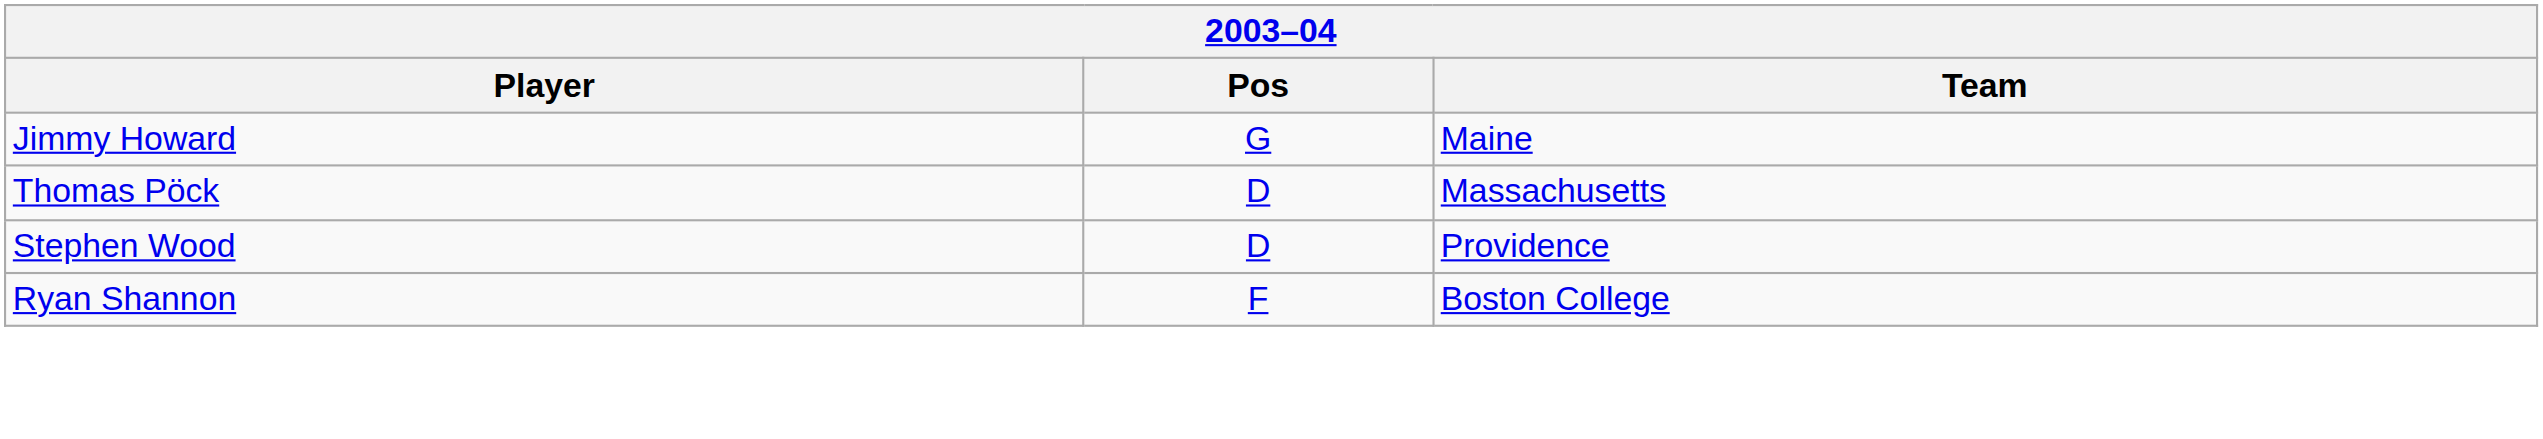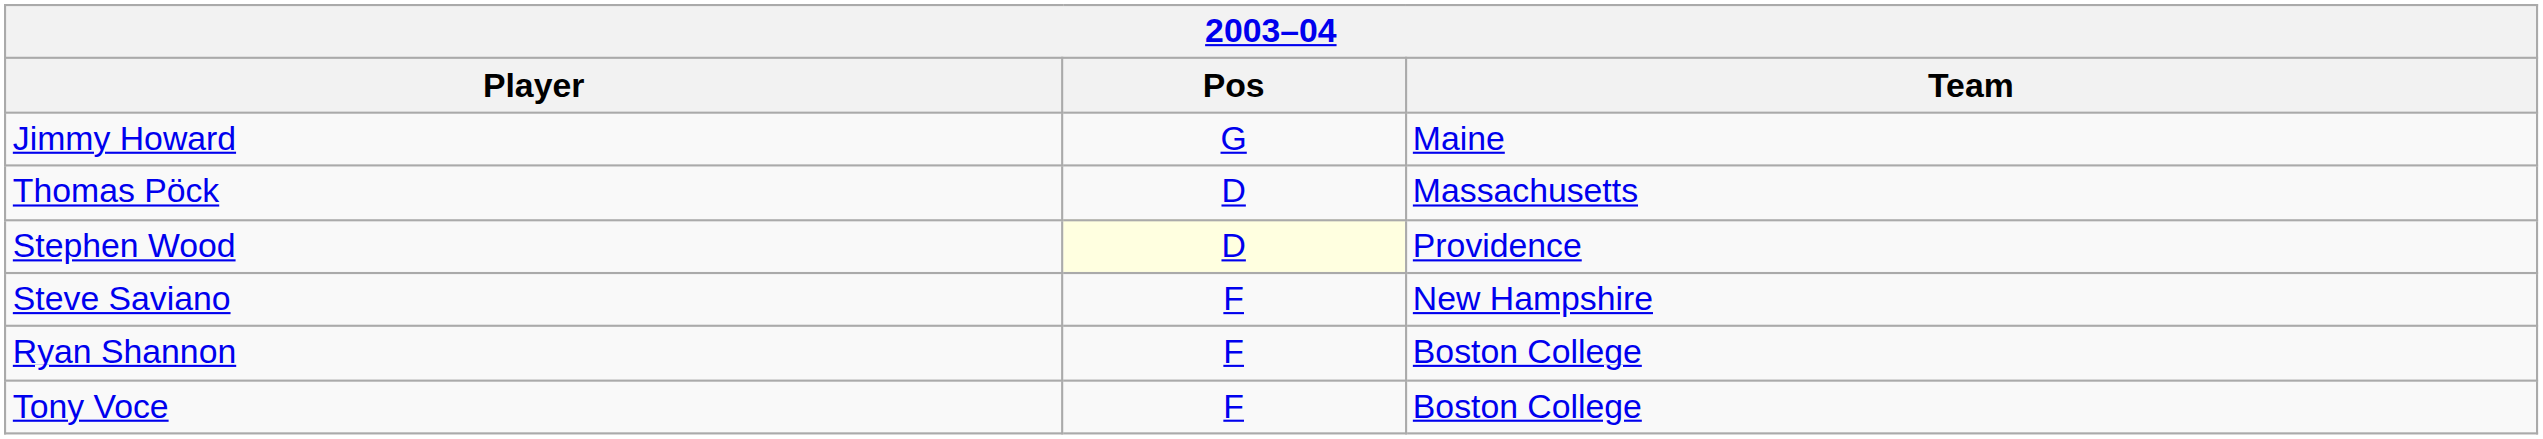 <table class="wikitable" width=95%>
 <tr>
 <th colspan=3><a href='#'>2003–04</a></th>
 </tr>
 <tr>
 <th>Player</th>
 <th>Pos</th>
 <th>Team</th>
 </tr>
 <tr>
 <td><a href='#'>Jimmy Howard</a></td>
 <td align=center><a href='#'>G</a></td>
 <td><a href='#'>Maine</a></td>
 </tr>
 <tr>
 <td><a href='#'>Thomas Pöck</a></td>
 <td align=center><a href='#'>D</a></td>
 <td><a href='#'>Massachusetts</a></td>
 </tr>
 <tr>
 <td><a href='#'>Stephen Wood</a></td>
-<td align=center><a href='#'>D</a></td>
+<td align=center style="background: lightyellow;"><a href='#'>D</a></td>
 <td><a href='#'>Providence</a></td>
+</tr>
+<tr>
+<td><a href='#'>Steve Saviano</a></td>
+<td align=center><a href='#'>F</a></td>
+<td><a href='#'>New Hampshire</a></td>
 </tr>
 <tr>
 <td><a href='#'>Ryan Shannon</a></td>
 <td align=center><a href='#'>F</a></td>
 <td><a href='#'>Boston College</a></td>
 </tr>
+<tr>
+<td><a href='#'>Tony Voce</a></td>
+<td align=center><a href='#'>F</a></td>
+<td><a href='#'>Boston College</a></td>
+</tr>
 </table>
